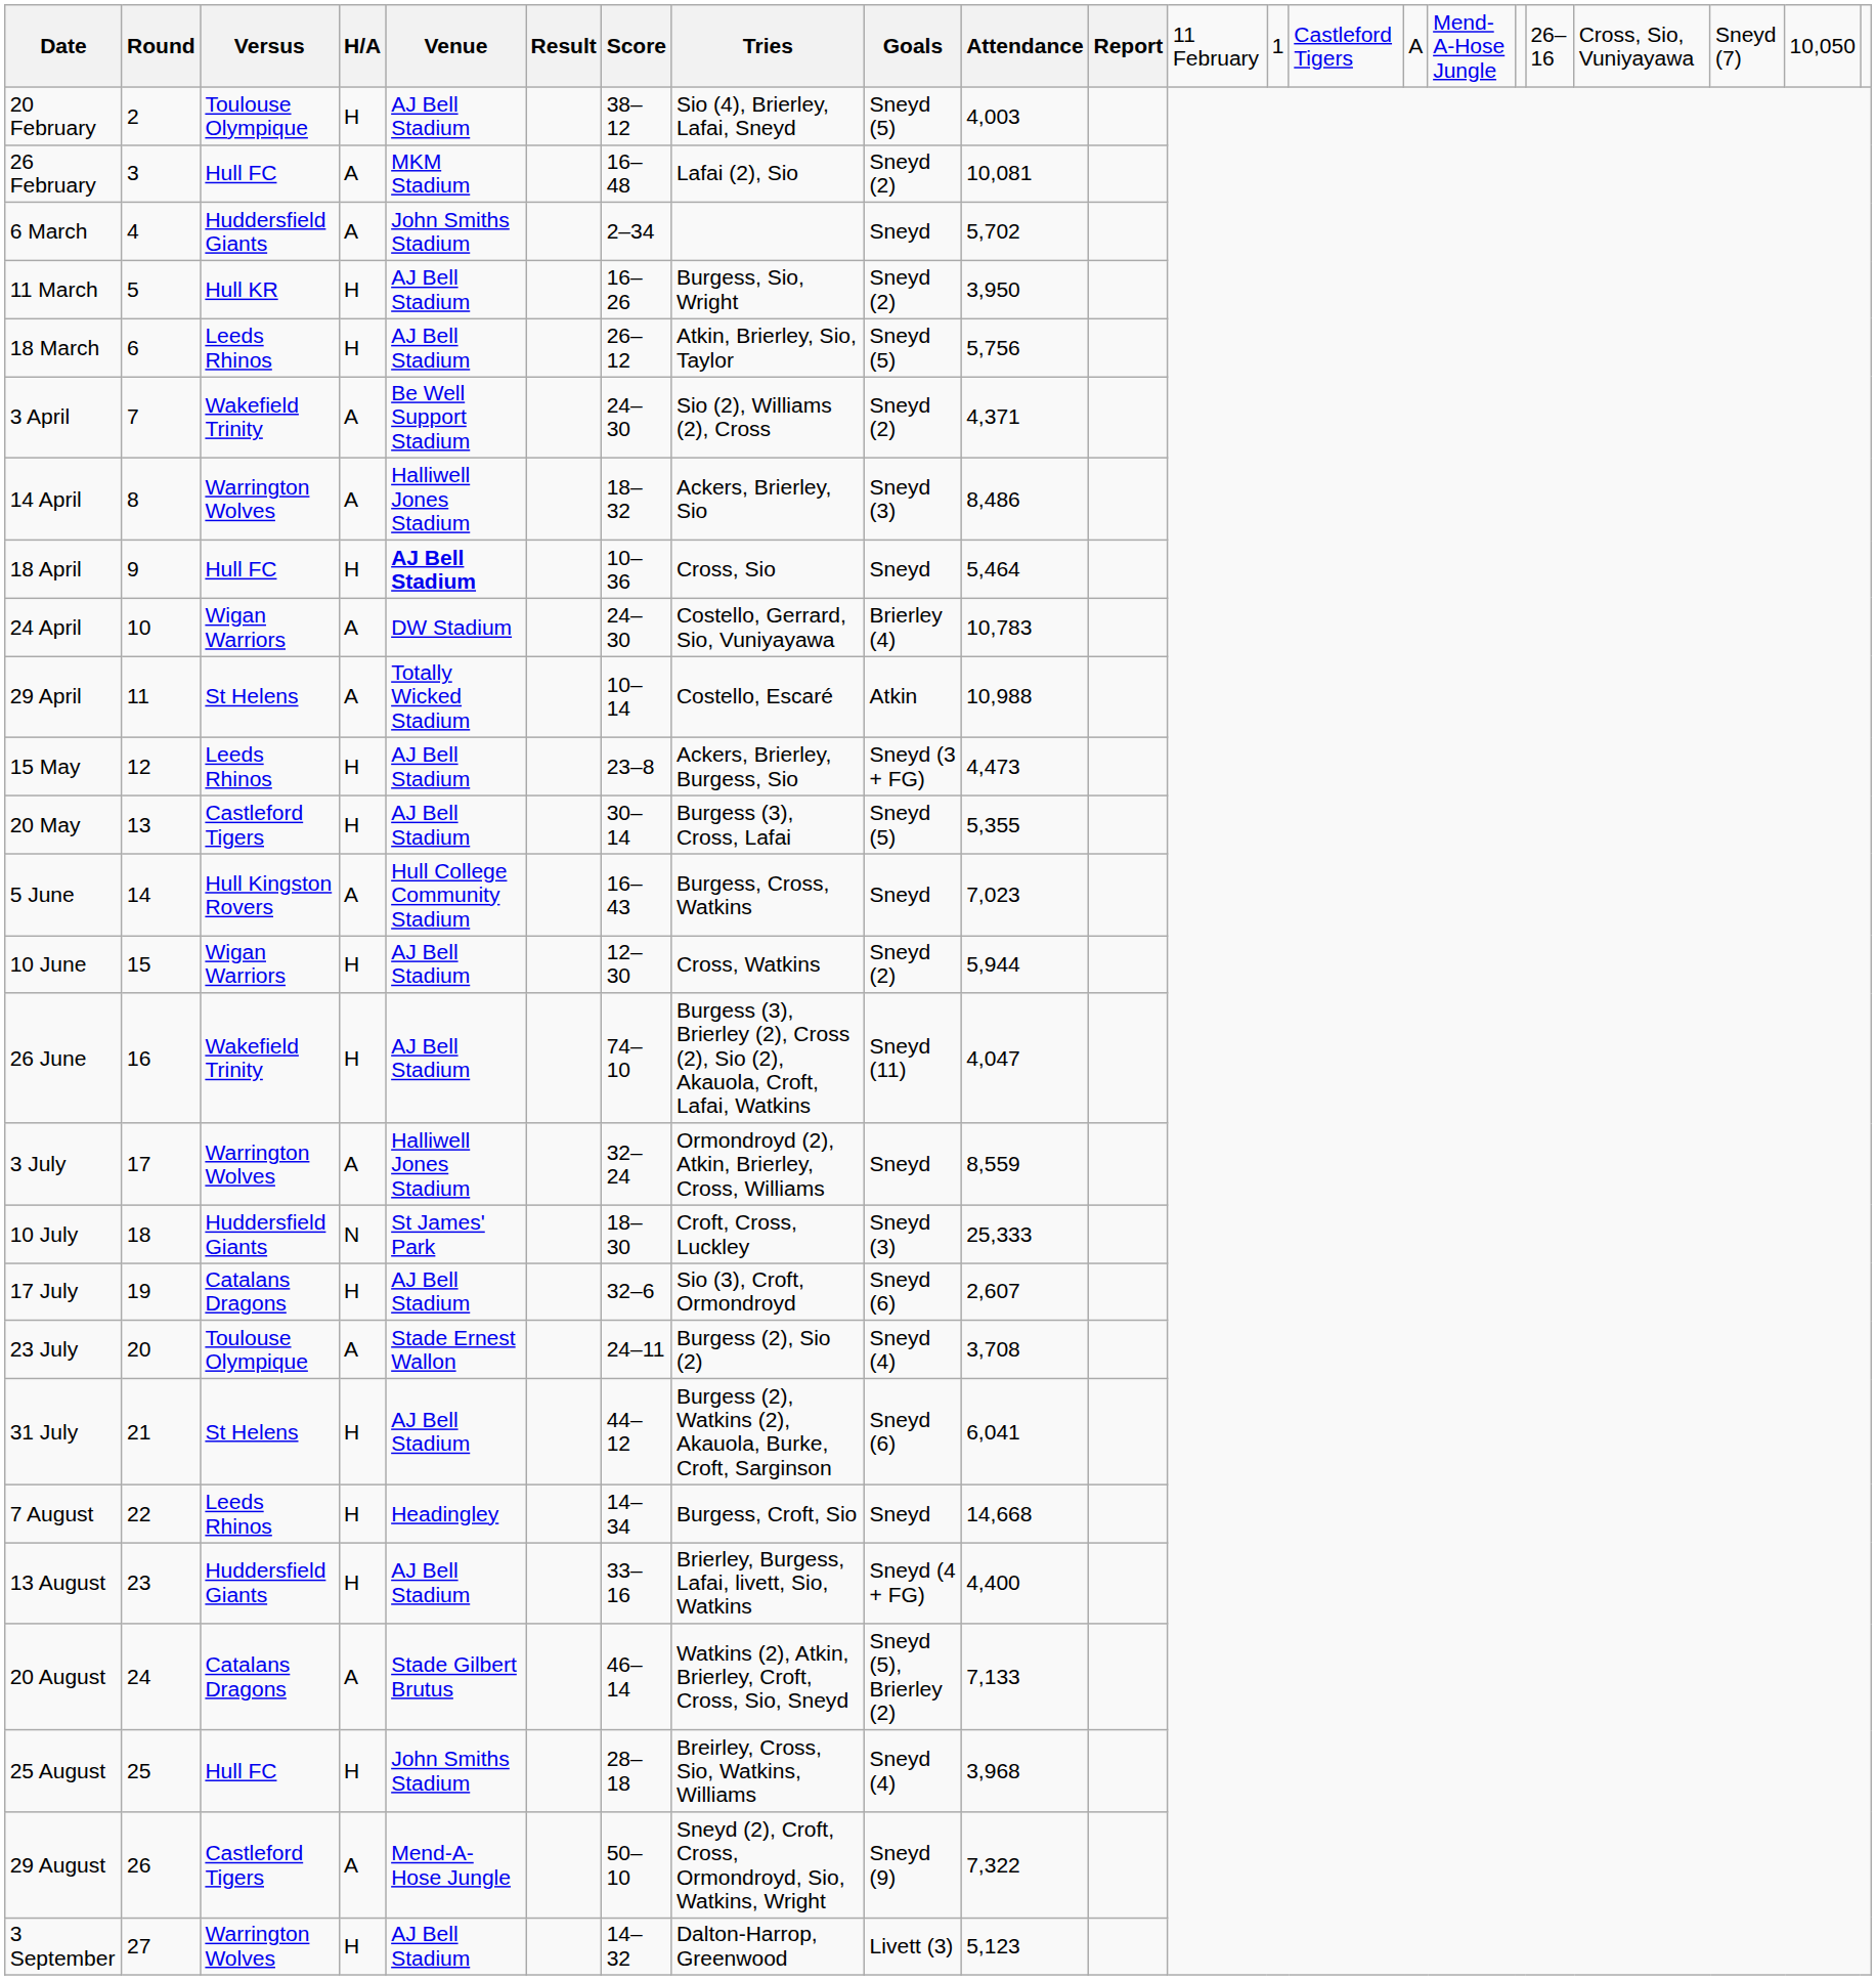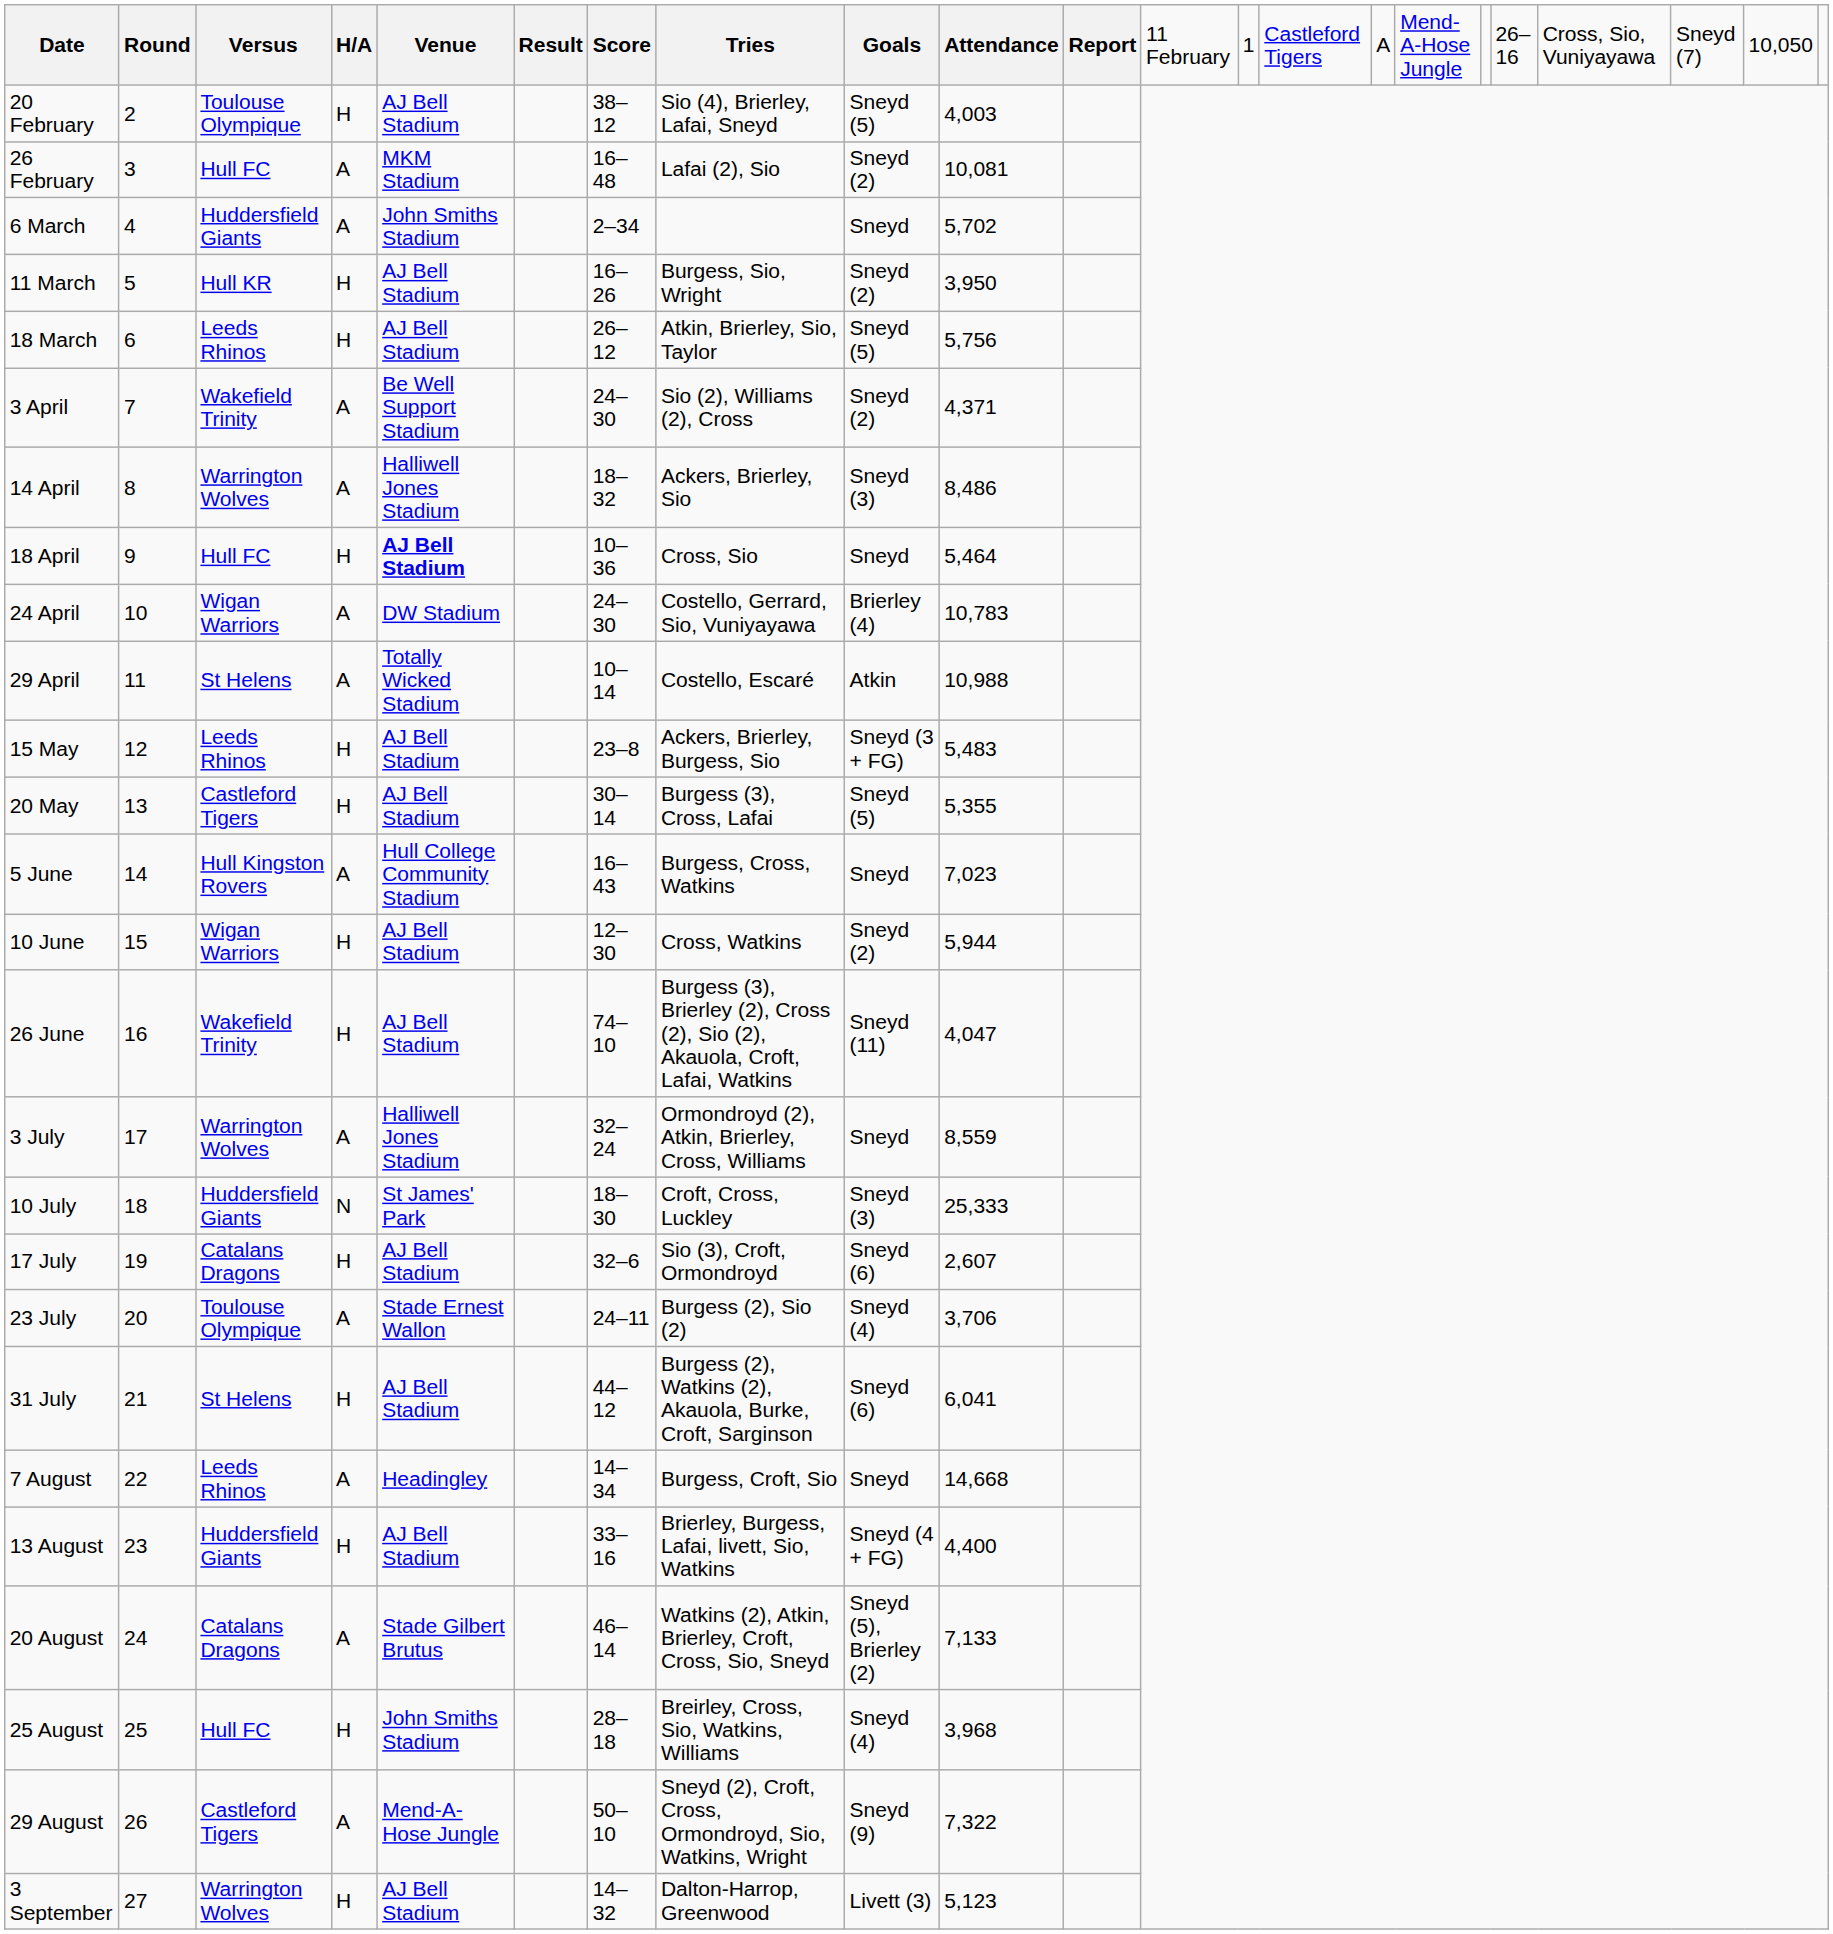 <table class="wikitable defaultleft col2center col4center col7center col10right" style="font-size:90%;">
 <tr>
 <th>Date</th>
 <th>Round</th>
 <th>Versus</th>
 <th>H/A</th>
 <th>Venue</th>
 <th>Result</th>
 <th>Score</th>
 <th>Tries</th>
 <th>Goals</th>
 <th>Attendance</th>
 <th>Report</th>
 <td>11 February</td>
 <td>1</td>
 <td> <a href='#'>Castleford Tigers</a></td>
 <td>A</td>
 <td><a href='#'>Mend-A-Hose Jungle</a></td>
 <td></td>
 <td>26–16</td>
 <td>Cross, Sio, Vuniyayawa</td>
 <td>Sneyd (7)</td>
 <td>10,050</td>
 <td></td>
 </tr>
 <tr>
 <td>20 February</td>
 <td>2</td>
 <td> <a href='#'>Toulouse Olympique</a></td>
 <td>H</td>
 <td><a href='#'>AJ Bell Stadium</a></td>
 <td></td>
 <td>38–12</td>
 <td>Sio (4), Brierley, Lafai, Sneyd</td>
 <td>Sneyd (5)</td>
 <td>4,003</td>
 <td></td>
 </tr>
 <tr>
 <td>26 February</td>
 <td>3</td>
 <td> <a href='#'>Hull FC</a></td>
 <td>A</td>
 <td><a href='#'>MKM Stadium</a></td>
 <td></td>
 <td>16–48</td>
 <td>Lafai (2), Sio</td>
 <td>Sneyd (2)</td>
 <td>10,081</td>
 <td></td>
 </tr>
 <tr>
 <td>6 March</td>
 <td>4</td>
 <td> <a href='#'>Huddersfield Giants</a></td>
 <td>A</td>
 <td><a href='#'>John Smiths Stadium</a></td>
 <td></td>
 <td>2–34</td>
 <td></td>
 <td>Sneyd</td>
 <td>5,702</td>
 <td></td>
 </tr>
 <tr>
 <td>11 March</td>
 <td>5</td>
 <td> <a href='#'>Hull KR</a></td>
 <td>H</td>
 <td><a href='#'>AJ Bell Stadium</a></td>
 <td></td>
 <td>16–26</td>
 <td>Burgess, Sio, Wright</td>
 <td>Sneyd (2)</td>
 <td>3,950</td>
 <td></td>
 </tr>
 <tr>
 <td>18 March</td>
 <td>6</td>
 <td> <a href='#'>Leeds Rhinos</a></td>
 <td>H</td>
 <td><a href='#'>AJ Bell Stadium</a></td>
 <td></td>
 <td>26–12</td>
 <td>Atkin, Brierley, Sio, Taylor</td>
 <td>Sneyd (5)</td>
 <td>5,756</td>
 <td></td>
 </tr>
 <tr>
 <td>3 April</td>
 <td>7</td>
 <td> <a href='#'>Wakefield Trinity</a></td>
 <td>A</td>
 <td><a href='#'>Be Well Support Stadium</a></td>
 <td></td>
 <td>24–30</td>
 <td>Sio (2), Williams (2), Cross</td>
 <td>Sneyd (2)</td>
 <td>4,371</td>
 <td></td>
 </tr>
 <tr>
 <td>14 April</td>
 <td>8</td>
 <td> <a href='#'>Warrington Wolves</a></td>
 <td>A</td>
 <td><a href='#'>Halliwell Jones Stadium</a></td>
 <td></td>
 <td>18–32</td>
 <td>Ackers, Brierley, Sio</td>
 <td>Sneyd (3)</td>
 <td>8,486</td>
 <td></td>
 </tr>
 <tr>
 <td>18 April</td>
 <td>9</td>
 <td> <a href='#'>Hull FC</a></td>
 <td>H</td>
 <td><strong><a href='#'>AJ Bell Stadium</a></strong></td>
 <td></td>
 <td>10–36</td>
 <td>Cross, Sio</td>
 <td>Sneyd</td>
 <td>5,464</td>
 <td></td>
 </tr>
 <tr>
 <td>24 April</td>
 <td>10</td>
 <td> <a href='#'>Wigan Warriors</a></td>
 <td>A</td>
 <td><a href='#'>DW Stadium</a></td>
 <td></td>
 <td>24–30</td>
 <td>Costello, Gerrard, Sio, Vuniyayawa</td>
 <td>Brierley (4)</td>
 <td>10,783</td>
 <td></td>
 </tr>
 <tr>
 <td>29 April</td>
 <td>11</td>
 <td> <a href='#'>St Helens</a></td>
 <td>A</td>
 <td><a href='#'>Totally Wicked Stadium</a></td>
 <td></td>
 <td>10–14</td>
 <td>Costello, Escaré</td>
 <td>Atkin</td>
 <td>10,988</td>
 <td></td>
 </tr>
 <tr>
 <td>15 May</td>
 <td>12</td>
 <td> <a href='#'>Leeds Rhinos</a></td>
 <td>H</td>
 <td><a href='#'>AJ Bell Stadium</a></td>
 <td></td>
 <td>23–8</td>
 <td>Ackers, Brierley, Burgess, Sio</td>
 <td>Sneyd (3 + FG)</td>
-<td>4,473</td>
+<td>5,483</td>
 <td></td>
 </tr>
 <tr>
 <td>20 May</td>
 <td>13</td>
 <td> <a href='#'>Castleford Tigers</a></td>
 <td>H</td>
 <td><a href='#'>AJ Bell Stadium</a></td>
 <td></td>
 <td>30–14</td>
 <td>Burgess (3), Cross, Lafai</td>
 <td>Sneyd (5)</td>
 <td>5,355</td>
 <td></td>
 </tr>
 <tr>
 <td>5 June</td>
 <td>14</td>
 <td> <a href='#'>Hull Kingston Rovers</a></td>
 <td>A</td>
 <td><a href='#'>Hull College Community Stadium</a></td>
 <td></td>
 <td>16–43</td>
 <td>Burgess, Cross, Watkins</td>
 <td>Sneyd</td>
 <td>7,023</td>
 <td></td>
 </tr>
 <tr>
 <td>10 June</td>
 <td>15</td>
 <td> <a href='#'>Wigan Warriors</a></td>
 <td>H</td>
 <td><a href='#'>AJ Bell Stadium</a></td>
 <td></td>
 <td>12–30</td>
 <td>Cross, Watkins</td>
 <td>Sneyd (2)</td>
 <td>5,944</td>
 <td></td>
 </tr>
 <tr>
 <td>26 June</td>
 <td>16</td>
 <td> <a href='#'>Wakefield Trinity</a></td>
 <td>H</td>
 <td><a href='#'>AJ Bell Stadium</a></td>
 <td></td>
 <td>74–10</td>
 <td>Burgess (3), Brierley (2), Cross (2), Sio (2), Akauola, Croft, Lafai, Watkins</td>
 <td>Sneyd (11)</td>
 <td>4,047</td>
 <td></td>
 </tr>
 <tr>
 <td>3 July</td>
 <td>17</td>
 <td> <a href='#'>Warrington Wolves</a></td>
 <td>A</td>
 <td><a href='#'>Halliwell Jones Stadium</a></td>
 <td></td>
 <td>32–24</td>
 <td>Ormondroyd (2), Atkin, Brierley, Cross, Williams</td>
 <td>Sneyd</td>
 <td>8,559</td>
 <td></td>
 </tr>
 <tr>
 <td>10 July</td>
 <td>18</td>
 <td> <a href='#'>Huddersfield Giants</a></td>
 <td>N</td>
 <td><a href='#'>St James' Park</a></td>
 <td></td>
 <td>18–30</td>
 <td>Croft, Cross, Luckley</td>
 <td>Sneyd (3)</td>
 <td>25,333</td>
 <td></td>
 </tr>
 <tr>
 <td>17 July</td>
 <td>19</td>
 <td> <a href='#'>Catalans Dragons</a></td>
 <td>H</td>
 <td><a href='#'>AJ Bell Stadium</a></td>
 <td></td>
 <td>32–6</td>
 <td>Sio (3), Croft, Ormondroyd</td>
 <td>Sneyd (6)</td>
 <td>2,607</td>
 <td></td>
 </tr>
 <tr>
 <td>23 July</td>
 <td>20</td>
 <td> <a href='#'>Toulouse Olympique</a></td>
 <td>A</td>
 <td><a href='#'>Stade Ernest Wallon</a></td>
 <td></td>
 <td>24–11</td>
 <td>Burgess (2), Sio (2)</td>
 <td>Sneyd (4)</td>
-<td>3,708</td>
+<td>3,706</td>
 <td></td>
 </tr>
 <tr>
 <td>31 July</td>
 <td>21</td>
 <td> <a href='#'>St Helens</a></td>
 <td>H</td>
 <td><a href='#'>AJ Bell Stadium</a></td>
 <td></td>
 <td>44–12</td>
 <td>Burgess (2), Watkins (2), Akauola, Burke, Croft, Sarginson</td>
 <td>Sneyd (6)</td>
 <td>6,041</td>
 <td></td>
 </tr>
 <tr>
 <td>7 August</td>
 <td>22</td>
 <td> <a href='#'>Leeds Rhinos</a></td>
-<td>H</td>
+<td>A</td>
 <td><a href='#'>Headingley</a></td>
 <td></td>
 <td>14–34</td>
 <td>Burgess, Croft, Sio</td>
 <td>Sneyd</td>
 <td>14,668</td>
 <td></td>
 </tr>
 <tr>
 <td>13 August</td>
 <td>23</td>
 <td> <a href='#'>Huddersfield Giants</a></td>
 <td>H</td>
 <td><a href='#'>AJ Bell Stadium</a></td>
 <td></td>
 <td>33–16</td>
 <td>Brierley, Burgess, Lafai, livett, Sio, Watkins</td>
 <td>Sneyd (4 + FG)</td>
 <td>4,400</td>
 <td></td>
 </tr>
 <tr>
 <td>20  August</td>
 <td>24</td>
 <td> <a href='#'>Catalans Dragons</a></td>
 <td>A</td>
 <td><a href='#'>Stade Gilbert Brutus</a></td>
 <td></td>
 <td>46–14</td>
 <td>Watkins (2), Atkin, Brierley, Croft, Cross, Sio, Sneyd</td>
 <td>Sneyd (5), Brierley (2)</td>
 <td>7,133</td>
 <td></td>
 </tr>
 <tr>
 <td>25 August</td>
 <td>25</td>
 <td> <a href='#'>Hull FC</a></td>
 <td>H</td>
 <td><a href='#'>John Smiths Stadium</a></td>
 <td></td>
 <td>28–18</td>
 <td>Breirley, Cross, Sio, Watkins, Williams</td>
 <td>Sneyd (4)</td>
 <td>3,968</td>
 <td></td>
 </tr>
 <tr>
 <td>29 August</td>
 <td>26</td>
 <td> <a href='#'>Castleford Tigers</a></td>
 <td>A</td>
 <td><a href='#'>Mend-A-Hose Jungle</a></td>
 <td></td>
 <td>50–10</td>
 <td>Sneyd (2), Croft, Cross, Ormondroyd, Sio, Watkins, Wright</td>
 <td>Sneyd (9)</td>
 <td>7,322</td>
 <td></td>
 </tr>
 <tr>
 <td>3 September</td>
 <td>27</td>
 <td> <a href='#'>Warrington Wolves</a></td>
 <td>H</td>
 <td><a href='#'>AJ Bell Stadium</a></td>
 <td></td>
 <td>14–32</td>
 <td>Dalton-Harrop, Greenwood</td>
 <td>Livett (3)</td>
 <td>5,123</td>
 <td></td>
 </tr>
 </table>
